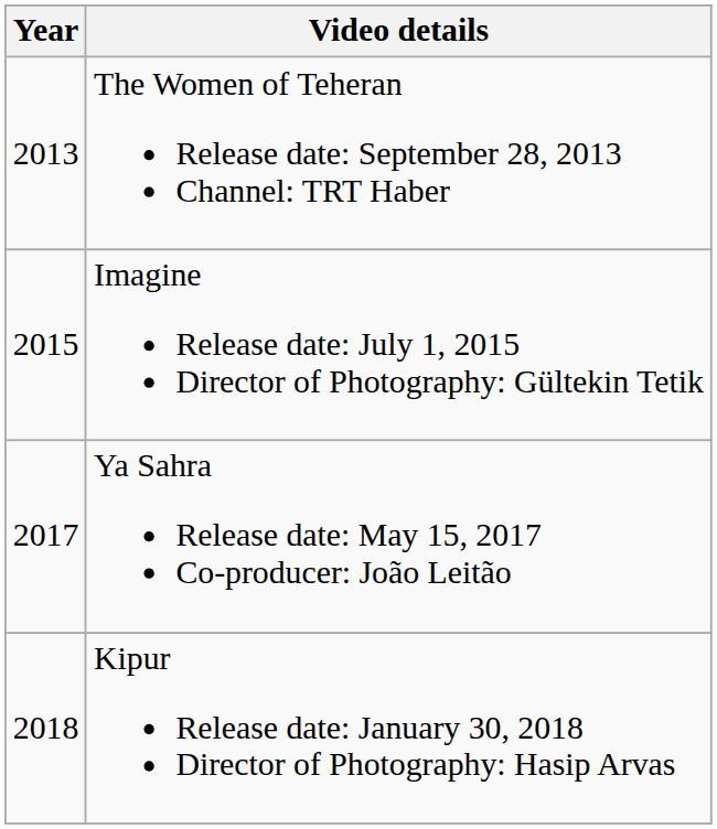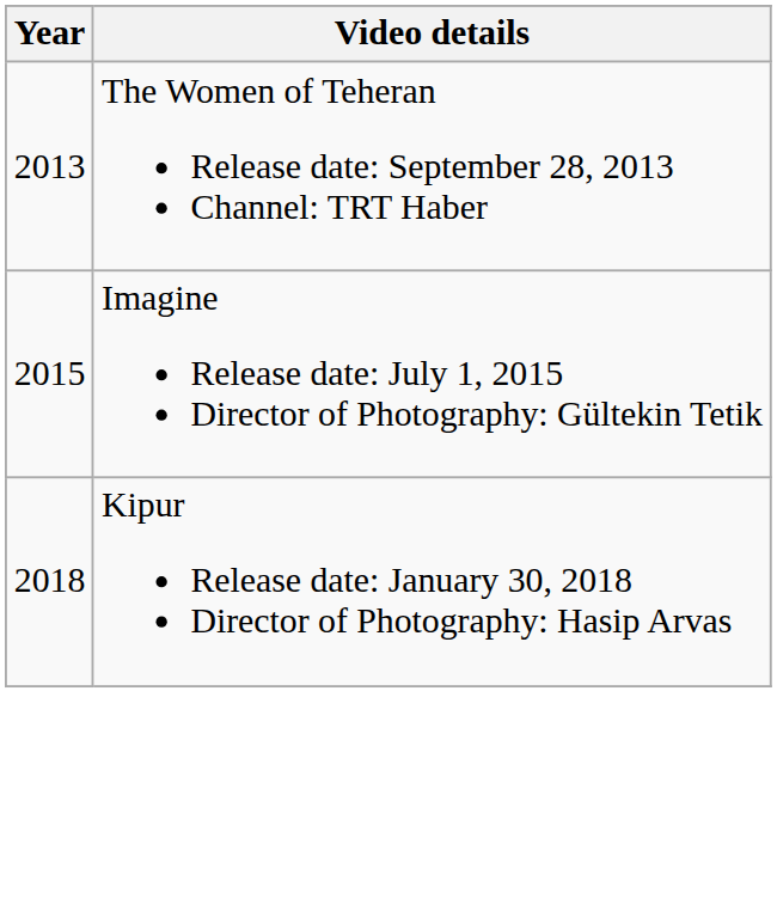 <table class="wikitable">
 <tr>
 <th>Year</th>
 <th>Video details</th>
 </tr>
 <tr>
 <td>2013</td>
 <td>The Women of Teheran<br><ul><li>Release date: September 28, 2013</li><li>Channel: TRT Haber</li></ul></td>
 </tr>
 <tr>
 <td>2015</td>
 <td>Imagine<br><ul><li>Release date: July 1, 2015</li><li>Director of Photography: Gültekin Tetik</li></ul></td>
 </tr>
 <tr>
-<td>2017</td>
-<td>Ya Sahra<br><ul><li>Release date: May 15, 2017</li><li>Co-producer: João Leitão</li></ul></td>
-</tr>
-<tr>
 <td>2018</td>
 <td>Kipur<br><ul><li>Release date: January 30, 2018</li><li>Director of Photography: Hasip Arvas</li></ul></td>
 </tr>
 </table>
